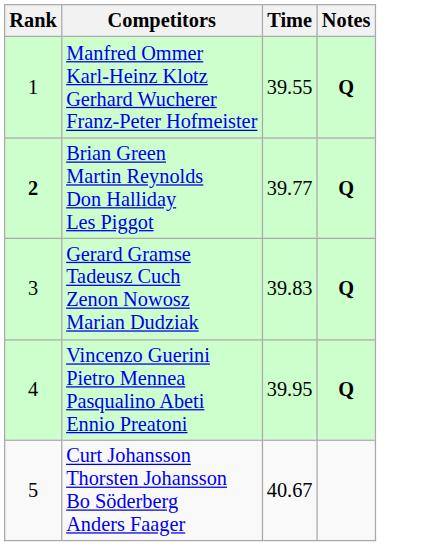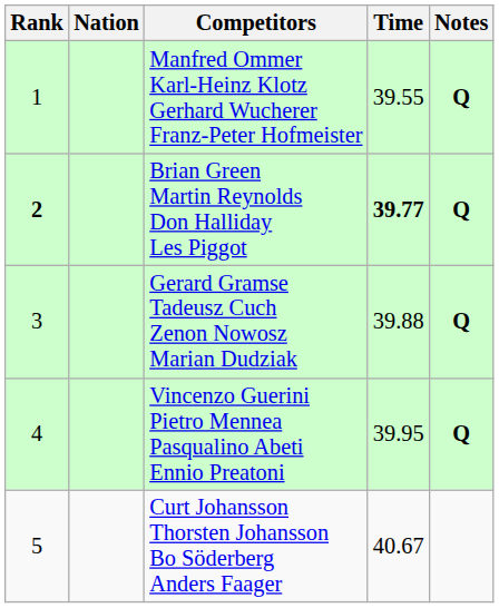 <table class="wikitable sortable" style="text-align:center">
 <tr>
 <th>Rank</th>
+<th>Nation</th>
 <th>Competitors</th>
 <th>Time</th>
 <th>Notes</th>
 </tr>
 <tr bgcolor=ccffcc>
 <td>1</td>
+<td align=left></td>
 <td align=left><a href='#'>Manfred Ommer</a><br><a href='#'>Karl-Heinz Klotz</a><br><a href='#'>Gerhard Wucherer</a><br><a href='#'>Franz-Peter Hofmeister</a></td>
 <td>39.55</td>
 <td><strong>Q</strong></td>
 </tr>
 <tr bgcolor=ccffcc>
 <td><strong>2</strong></td>
+<td align=left></td>
 <td align=left><a href='#'>Brian Green</a><br><a href='#'>Martin Reynolds</a><br><a href='#'>Don Halliday</a><br><a href='#'>Les Piggot</a></td>
-<td>39.77</td>
+<td><strong>39.77</strong></td>
 <td><strong>Q</strong></td>
 </tr>
 <tr bgcolor=ccffcc>
 <td>3</td>
+<td align=left></td>
 <td align=left><a href='#'>Gerard Gramse</a><br><a href='#'>Tadeusz Cuch</a><br><a href='#'>Zenon Nowosz</a><br><a href='#'>Marian Dudziak</a></td>
-<td>39.83</td>
+<td>39.88</td>
 <td><strong>Q</strong></td>
 </tr>
 <tr bgcolor=ccffcc>
 <td>4</td>
+<td align=left></td>
 <td align=left><a href='#'>Vincenzo Guerini</a><br><a href='#'>Pietro Mennea</a><br><a href='#'>Pasqualino Abeti</a><br><a href='#'>Ennio Preatoni</a></td>
 <td>39.95</td>
 <td><strong>Q</strong></td>
 </tr>
 <tr>
 <td>5</td>
+<td align=left></td>
 <td align=left><a href='#'>Curt Johansson</a><br><a href='#'>Thorsten Johansson</a><br><a href='#'>Bo Söderberg</a><br><a href='#'>Anders Faager</a></td>
 <td>40.67</td>
 <td></td>
 </tr>
 </table>
